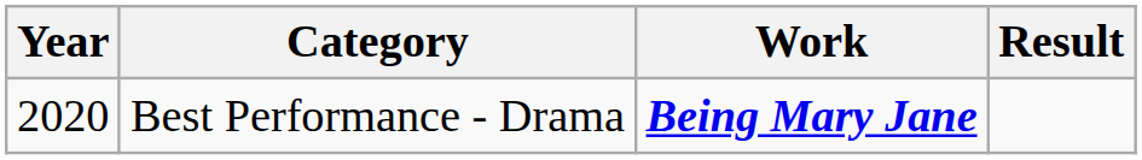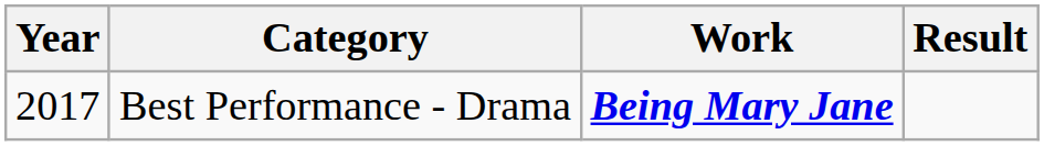 <table class="wikitable">
 <tr>
 <th scope="col">Year</th>
 <th scope="col">Category</th>
 <th scope="col">Work</th>
 <th scope="col">Result</th>
 </tr>
 <tr>
-<td>2020</td>
+<td>2017</td>
 <td>Best Performance - Drama</td>
 <td><strong><em><a href='#'>Being Mary Jane</a></em></strong></td>
 <td></td>
 </tr>
 </table>
